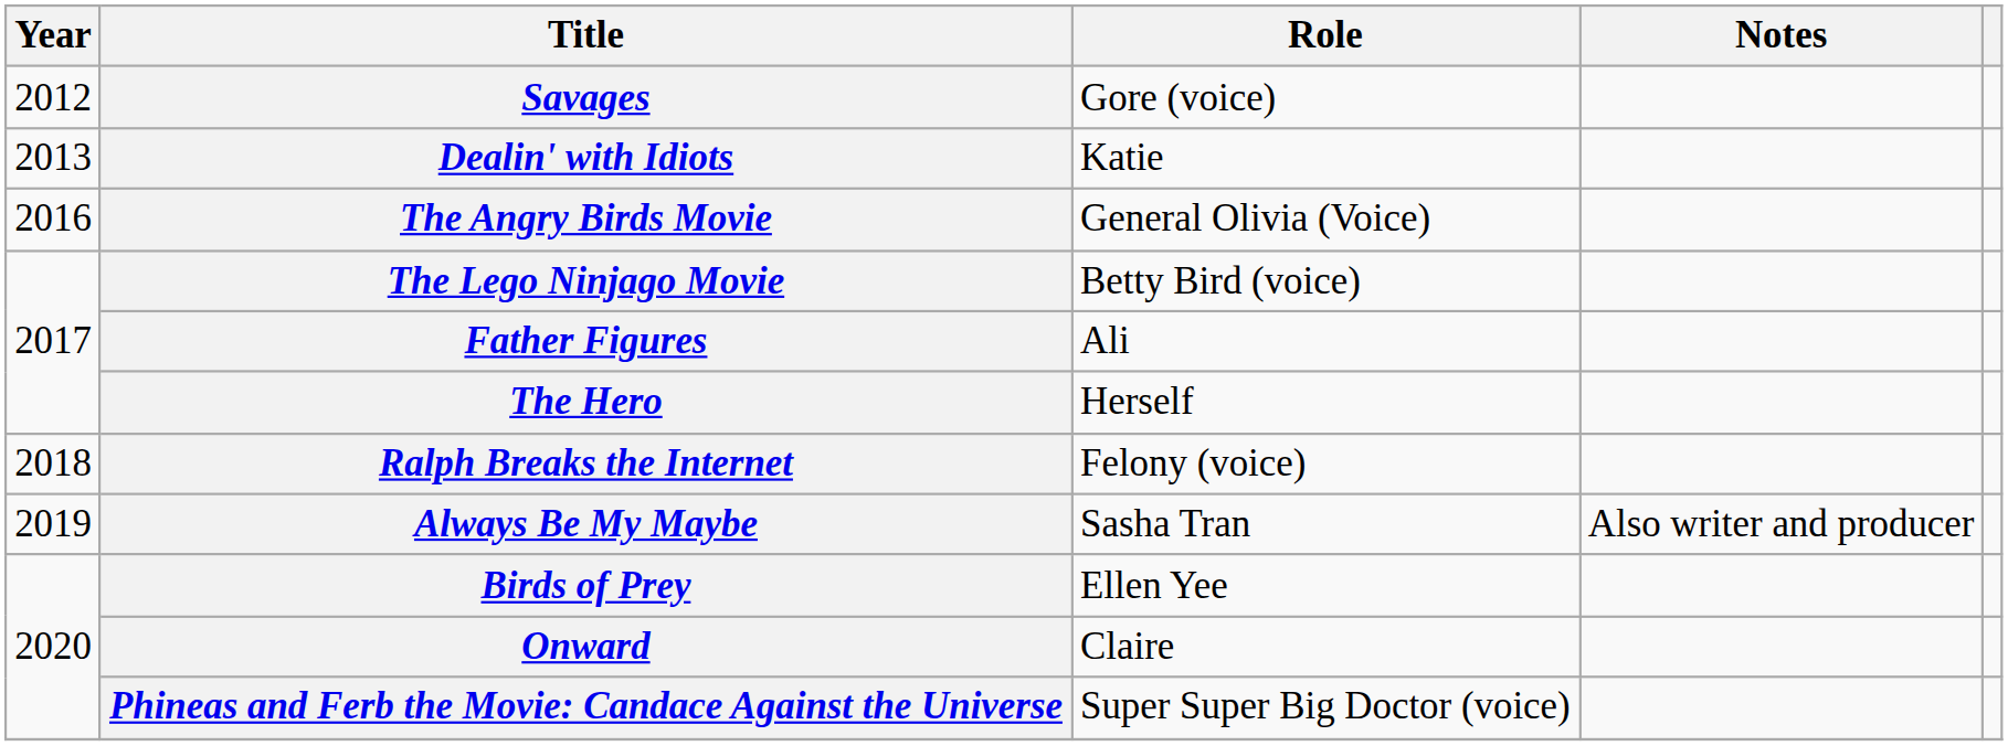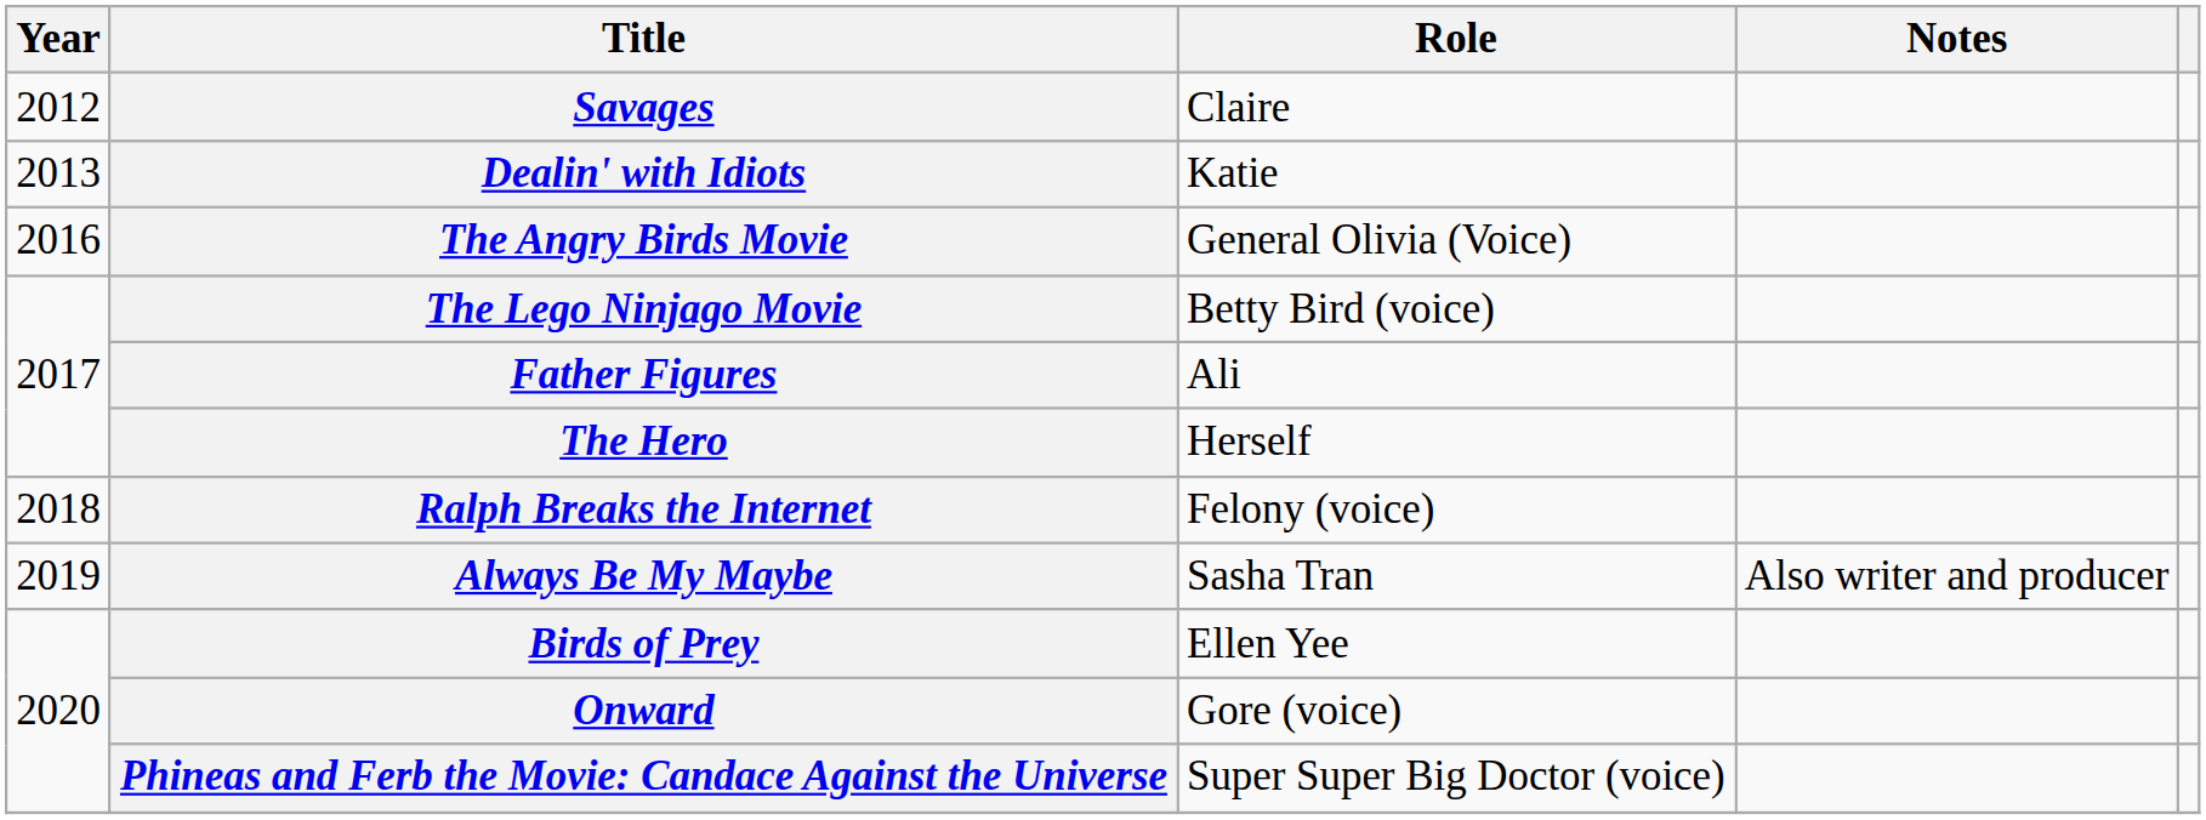 <table class="wikitable plainrowheaders sortable">
 <tr>
 <th scope="col">Year</th>
 <th scope="col">Title</th>
 <th scope="col" class="unsortable">Role</th>
 <th scope="col" class="unsortable">Notes</th>
 <th scope="col" class="unsortable"></th>
 </tr>
 <tr>
 <td>2012</td>
 <th scope="row"><em><a href='#'>Savages</a></em></th>
-<td>Gore (voice)</td>
+<td>Claire</td>
 <td></td>
 <td style="text-align:center;"></td>
 </tr>
 <tr>
 <td>2013</td>
 <th scope="row"><em><a href='#'>Dealin' with Idiots</a></em></th>
 <td>Katie</td>
 <td></td>
 <td style="text-align:center;"></td>
 </tr>
 <tr>
 <td>2016</td>
 <th scope="row"><em><a href='#'>The Angry Birds Movie</a></em></th>
 <td>General Olivia (Voice)</td>
 <td></td>
 <td style="text-align:center;"></td>
 </tr>
 <tr>
 <td rowspan="3">2017</td>
 <th scope="row"><em><a href='#'>The Lego Ninjago Movie</a></em></th>
 <td>Betty Bird (voice)</td>
 <td></td>
 <td style="text-align:center;"></td>
 </tr>
 <tr>
 <th scope="row"><em><a href='#'>Father Figures</a></em></th>
 <td>Ali</td>
 <td></td>
 <td style="text-align:center;"></td>
 </tr>
 <tr>
 <th scope="row"><em><a href='#'>The Hero</a></em></th>
 <td>Herself</td>
 <td></td>
 <td style="text-align:center;"></td>
 </tr>
 <tr>
 <td>2018</td>
 <th scope="row"><em><a href='#'>Ralph Breaks the Internet</a></em></th>
 <td>Felony (voice)</td>
 <td></td>
 <td style="text-align:center;"></td>
 </tr>
 <tr>
 <td>2019</td>
 <th scope="row"><em><a href='#'>Always Be My Maybe</a></em></th>
 <td>Sasha Tran</td>
 <td>Also writer and producer</td>
 <td style="text-align:center;"></td>
 </tr>
 <tr>
 <td rowspan="3">2020</td>
 <th scope="row"><em><a href='#'>Birds of Prey</a></em></th>
 <td>Ellen Yee</td>
 <td></td>
 <td style="text-align:center;"></td>
 </tr>
 <tr>
 <th scope="row"><em><a href='#'>Onward</a></em></th>
-<td>Claire</td>
+<td>Gore (voice)</td>
 <td></td>
 <td style="text-align:center;"></td>
 </tr>
 <tr>
 <th scope="row"><em><a href='#'>Phineas and Ferb the Movie: Candace Against the Universe</a></em></th>
 <td>Super Super Big Doctor (voice)</td>
 <td></td>
 <td style="text-align:center;"></td>
 </tr>
 <tr>
 </tr>
 </table>
